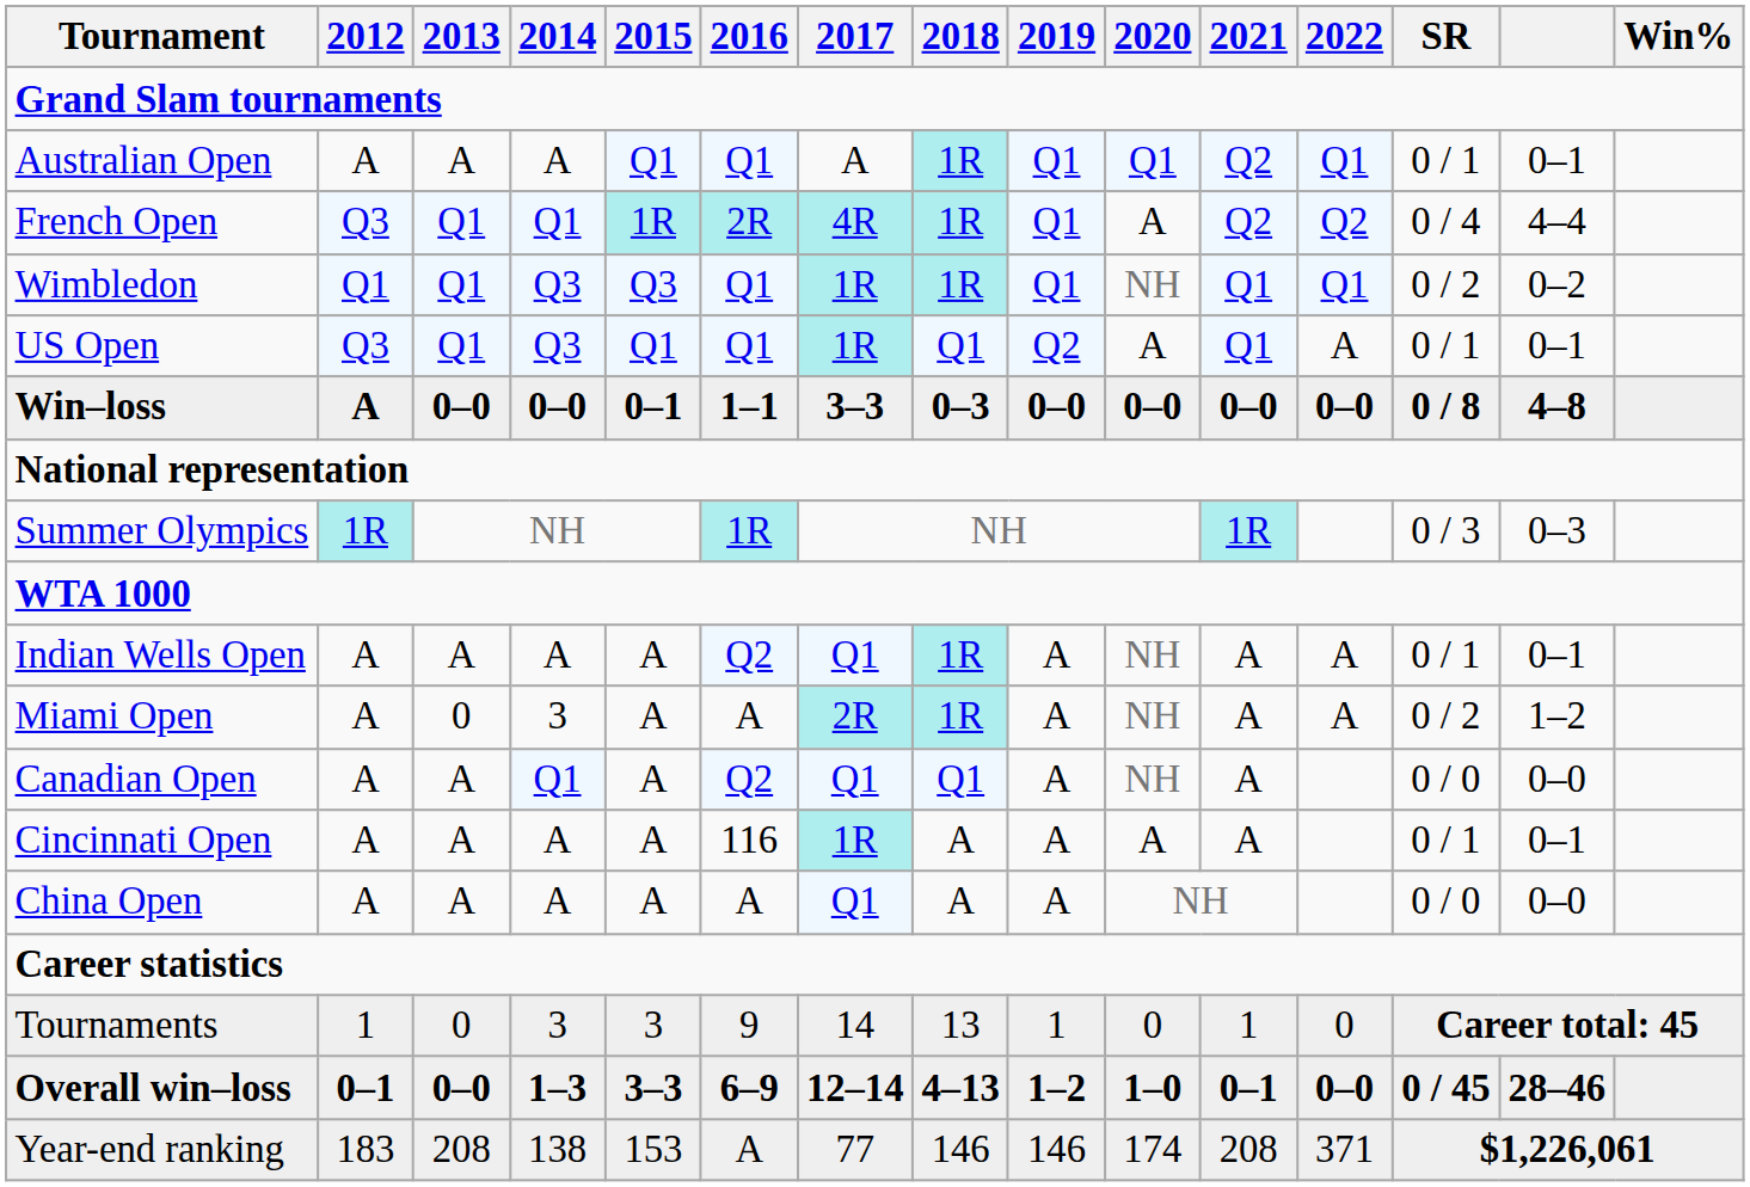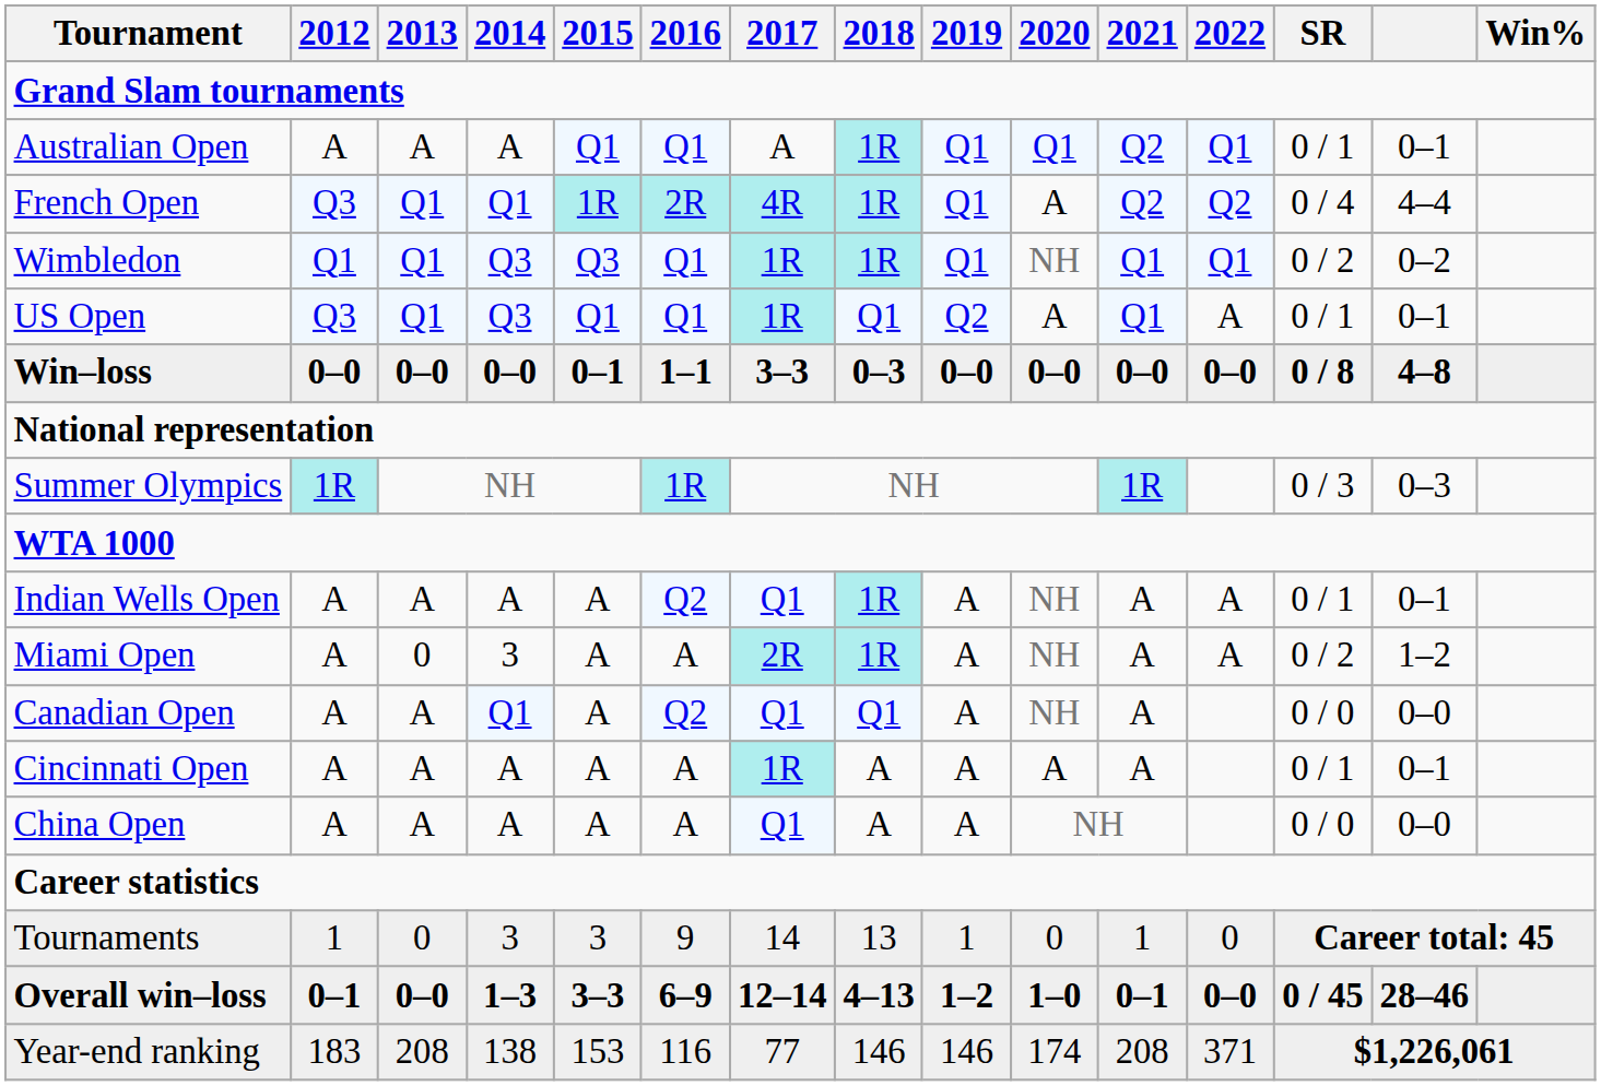 <table class=wikitable style=text-align:center;>
 <tr>
 <th>Tournament</th>
 <th><a href='#'>2012</a></th>
 <th><a href='#'>2013</a></th>
 <th><a href='#'>2014</a></th>
 <th><a href='#'>2015</a></th>
 <th><a href='#'>2016</a></th>
 <th><a href='#'>2017</a></th>
 <th><a href='#'>2018</a></th>
 <th><a href='#'>2019</a></th>
 <th><a href='#'>2020</a></th>
 <th><a href='#'>2021</a></th>
 <th><a href='#'>2022</a></th>
 <th>SR</th>
 <th></th>
 <th>Win%</th>
 </tr>
 <tr>
 <td colspan="15" align="left"><strong><a href='#'>Grand Slam tournaments</a></strong></td>
 </tr>
 <tr>
 <td align=left><a href='#'>Australian Open</a></td>
 <td>A</td>
 <td>A</td>
 <td>A</td>
 <td bgcolor=f0f8ff><a href='#'>Q1</a></td>
 <td bgcolor=f0f8ff><a href='#'>Q1</a></td>
 <td>A</td>
 <td bgcolor=afeeee><a href='#'>1R</a></td>
 <td bgcolor=f0f8ff><a href='#'>Q1</a></td>
 <td bgcolor=f0f8ff><a href='#'>Q1</a></td>
 <td bgcolor=f0f8ff><a href='#'>Q2</a></td>
 <td bgcolor=f0f8ff><a href='#'>Q1</a></td>
 <td>0 / 1</td>
 <td>0–1</td>
 <td></td>
 </tr>
 <tr>
 <td align=left><a href='#'>French Open</a></td>
 <td bgcolor=f0f8ff><a href='#'>Q3</a></td>
 <td bgcolor=f0f8ff><a href='#'>Q1</a></td>
 <td bgcolor=f0f8ff><a href='#'>Q1</a></td>
 <td bgcolor=afeeee><a href='#'>1R</a></td>
 <td bgcolor=afeeee><a href='#'>2R</a></td>
 <td bgcolor=afeeee><a href='#'>4R</a></td>
 <td bgcolor=afeeee><a href='#'>1R</a></td>
 <td bgcolor=f0f8ff><a href='#'>Q1</a></td>
 <td>A</td>
 <td bgcolor=f0f8ff><a href='#'>Q2</a></td>
 <td bgcolor=f0f8ff><a href='#'>Q2</a></td>
 <td>0 / 4</td>
 <td>4–4</td>
 <td></td>
 </tr>
 <tr>
 <td align=left><a href='#'>Wimbledon</a></td>
 <td bgcolor=f0f8ff><a href='#'>Q1</a></td>
 <td bgcolor=f0f8ff><a href='#'>Q1</a></td>
 <td bgcolor=f0f8ff><a href='#'>Q3</a></td>
 <td bgcolor=f0f8ff><a href='#'>Q3</a></td>
 <td bgcolor=f0f8ff><a href='#'>Q1</a></td>
 <td bgcolor=afeeee><a href='#'>1R</a></td>
 <td bgcolor=afeeee><a href='#'>1R</a></td>
 <td bgcolor=f0f8ff><a href='#'>Q1</a></td>
 <td style="color:#767676;">NH</td>
 <td bgcolor=f0f8ff><a href='#'>Q1</a></td>
 <td bgcolor=f0f8ff><a href='#'>Q1</a></td>
 <td>0 / 2</td>
 <td>0–2</td>
 <td></td>
 </tr>
 <tr>
 <td align=left><a href='#'>US Open</a></td>
 <td bgcolor=f0f8ff><a href='#'>Q3</a></td>
 <td bgcolor=f0f8ff><a href='#'>Q1</a></td>
 <td bgcolor=f0f8ff><a href='#'>Q3</a></td>
 <td bgcolor=f0f8ff><a href='#'>Q1</a></td>
 <td bgcolor=f0f8ff><a href='#'>Q1</a></td>
 <td bgcolor=afeeee><a href='#'>1R</a></td>
 <td bgcolor=f0f8ff><a href='#'>Q1</a></td>
 <td bgcolor=f0f8ff><a href='#'>Q2</a></td>
 <td>A</td>
 <td bgcolor=f0f8ff><a href='#'>Q1</a></td>
 <td>A</td>
 <td>0 / 1</td>
 <td>0–1</td>
 <td></td>
 </tr>
 <tr style="background:#efefef; font-weight:bold;">
 <td align=left>Win–loss</td>
-<td>A</td>
+<td>0–0</td>
 <td>0–0</td>
 <td>0–0</td>
 <td>0–1</td>
 <td>1–1</td>
 <td>3–3</td>
 <td>0–3</td>
 <td>0–0</td>
 <td>0–0</td>
 <td>0–0</td>
 <td>0–0</td>
 <td>0 / 8</td>
 <td>4–8</td>
 <td></td>
 </tr>
 <tr>
 <td colspan="15" align="left"><strong>National representation</strong></td>
 </tr>
 <tr>
 <td align=left><a href='#'>Summer Olympics</a></td>
 <td bgcolor=afeeee><a href='#'>1R</a></td>
 <td style="color:#767676;" colspan="3">NH</td>
 <td bgcolor=afeeee><a href='#'>1R</a></td>
 <td colspan="4" style="color:#767676;">NH</td>
 <td bgcolor=afeeee><a href='#'>1R</a></td>
 <td></td>
 <td>0 / 3</td>
 <td>0–3</td>
 <td></td>
 </tr>
 <tr>
 <td colspan="15" align="left"><strong><a href='#'>WTA 1000</a></strong></td>
 </tr>
 <tr>
 <td align=left><a href='#'>Indian Wells Open</a></td>
 <td>A</td>
 <td>A</td>
 <td>A</td>
 <td>A</td>
 <td bgcolor=f0f8ff><a href='#'>Q2</a></td>
 <td bgcolor=f0f8ff><a href='#'>Q1</a></td>
 <td bgcolor=afeeee><a href='#'>1R</a></td>
 <td>A</td>
 <td style="color:#767676;">NH</td>
 <td>A</td>
 <td>A</td>
 <td>0 / 1</td>
 <td>0–1</td>
 <td></td>
 </tr>
 <tr>
 <td align=left><a href='#'>Miami Open</a></td>
 <td>A</td>
 <td>0</td>
 <td>3</td>
 <td>A</td>
 <td>A</td>
 <td bgcolor=afeeee><a href='#'>2R</a></td>
 <td bgcolor=afeeee><a href='#'>1R</a></td>
 <td>A</td>
 <td style="color:#767676;">NH</td>
 <td>A</td>
 <td>A</td>
 <td>0 / 2</td>
 <td>1–2</td>
 <td></td>
 </tr>
 <tr>
 <td align="left"><a href='#'>Canadian Open</a></td>
 <td>A</td>
 <td>A</td>
 <td bgcolor=f0f8ff><a href='#'>Q1</a></td>
 <td>A</td>
 <td bgcolor=f0f8ff><a href='#'>Q2</a></td>
 <td bgcolor=f0f8ff><a href='#'>Q1</a></td>
 <td bgcolor=f0f8ff><a href='#'>Q1</a></td>
 <td>A</td>
 <td style="color:#767676;">NH</td>
 <td>A</td>
 <td></td>
 <td>0 / 0</td>
 <td>0–0</td>
 <td></td>
 </tr>
 <tr>
 <td align="left"><a href='#'>Cincinnati Open</a></td>
 <td>A</td>
 <td>A</td>
 <td>A</td>
 <td>A</td>
-<td>116</td>
+<td>A</td>
 <td bgcolor="afeeee"><a href='#'>1R</a></td>
 <td>A</td>
 <td>A</td>
 <td>A</td>
 <td>A</td>
 <td></td>
 <td>0 / 1</td>
 <td>0–1</td>
 <td></td>
 </tr>
 <tr>
 <td align=left><a href='#'>China Open</a></td>
 <td>A</td>
 <td>A</td>
 <td>A</td>
 <td>A</td>
 <td>A</td>
 <td bgcolor=f0f8ff><a href='#'>Q1</a></td>
 <td>A</td>
 <td>A</td>
 <td colspan="2" style="color:#767676">NH</td>
 <td></td>
 <td>0 / 0</td>
 <td>0–0</td>
 <td></td>
 </tr>
 <tr>
 <td colspan="15" align="left"><strong>Career statistics</strong></td>
 </tr>
 <tr style="background:#efefef;">
 <td align=left>Tournaments</td>
 <td>1</td>
 <td>0</td>
 <td>3</td>
 <td>3</td>
 <td>9</td>
 <td>14</td>
 <td>13</td>
 <td>1</td>
 <td>0</td>
 <td>1</td>
 <td>0</td>
 <td colspan="3"><strong>Career total: 45</strong></td>
 </tr>
 <tr style="background:#efefef; font-weight:bold;">
 <td align=left>Overall win–loss</td>
 <td>0–1</td>
 <td>0–0</td>
 <td>1–3</td>
 <td>3–3</td>
 <td>6–9</td>
 <td>12–14</td>
 <td>4–13</td>
 <td>1–2</td>
 <td>1–0</td>
 <td>0–1</td>
 <td>0–0</td>
 <td>0 / 45</td>
 <td>28–46</td>
 <td></td>
 </tr>
 <tr style="background:#efefef;">
 <td align=left>Year-end ranking</td>
 <td>183</td>
 <td>208</td>
 <td>138</td>
 <td>153</td>
-<td>A</td>
+<td>116</td>
 <td>77</td>
 <td>146</td>
 <td>146</td>
 <td>174</td>
 <td>208</td>
 <td>371</td>
 <td colspan=3><strong>$1,226,061</strong></td>
 </tr>
 </table>
